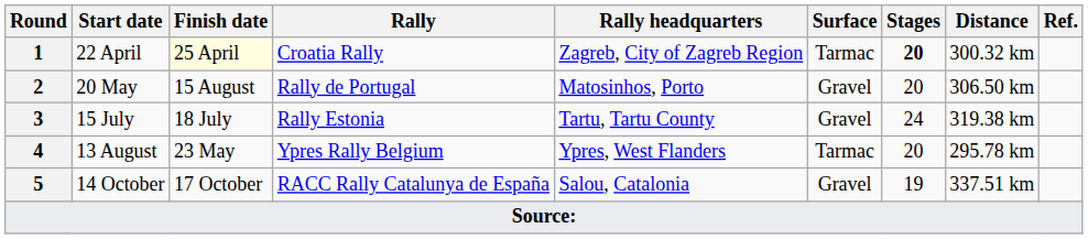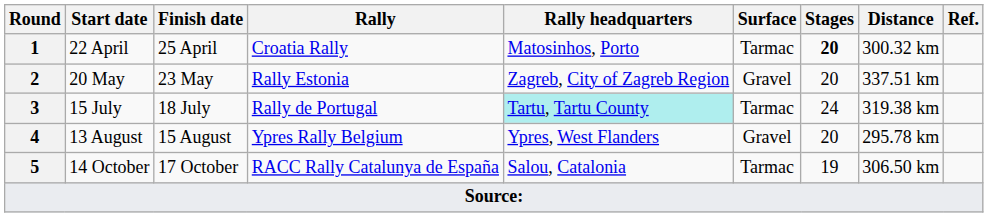 <table class="wikitable" style="font-size: 85%;">
 <tr>
 <th>Round</th>
 <th nowrap>Start date</th>
 <th nowrap>Finish date</th>
 <th>Rally</th>
 <th>Rally headquarters</th>
 <th>Surface</th>
 <th>Stages</th>
 <th>Distance</th>
 <th>Ref.</th>
 </tr>
 <tr>
 <th>1</th>
 <td>22 April</td>
-<td style="background: lightyellow;">25 April</td>
+<td>25 April</td>
 <td nowrap> <a href='#'>Croatia Rally</a></td>
-<td nowrap><a href='#'>Zagreb</a>, <a href='#'>City of Zagreb Region</a></td>
+<td><a href='#'>Matosinhos</a>, <a href='#'>Porto</a></td>
 <td align=center>Tarmac</td>
 <td align=center><strong>20</strong></td>
 <td align=center>300.32 km</td>
 <td align=center></td>
 </tr>
 <tr>
 <th>2</th>
 <td>20 May</td>
-<td>15 August</td>
-<td> <a href='#'>Rally de Portugal</a></td>
-<td><a href='#'>Matosinhos</a>, <a href='#'>Porto</a></td>
+<td>23 May</td>
+<td> <a href='#'>Rally Estonia</a></td>
+<td nowrap><a href='#'>Zagreb</a>, <a href='#'>City of Zagreb Region</a></td>
 <td align=center>Gravel</td>
 <td align=center>20</td>
-<td align=center>306.50 km</td>
+<td align=center>337.51 km</td>
 <td align=center></td>
 </tr>
 <tr>
 <th>3</th>
 <td>15 July</td>
 <td>18 July</td>
-<td> <a href='#'>Rally Estonia</a></td>
-<td><a href='#'>Tartu</a>, <a href='#'>Tartu County</a></td>
-<td align=center>Gravel</td>
+<td> <a href='#'>Rally de Portugal</a></td>
+<td style="background: paleturquoise;"><a href='#'>Tartu</a>, <a href='#'>Tartu County</a></td>
+<td align=center>Tarmac</td>
 <td align=center>24</td>
 <td align=center>319.38 km</td>
 <td align=center></td>
 </tr>
 <tr>
 <th>4</th>
 <td nowrap>13 August</td>
-<td>23 May</td>
+<td>15 August</td>
 <td> <a href='#'>Ypres Rally Belgium</a></td>
 <td><a href='#'>Ypres</a>, <a href='#'>West Flanders</a></td>
-<td align=center>Tarmac</td>
+<td align=center>Gravel</td>
 <td align=center>20</td>
 <td align=center>295.78 km</td>
 <td align=center></td>
 </tr>
 <tr>
 <th>5</th>
 <td nowrap>14 October</td>
 <td>17 October</td>
 <td nowrap> <a href='#'>RACC Rally Catalunya de España</a></td>
 <td><a href='#'>Salou</a>, <a href='#'>Catalonia</a></td>
-<td align=center>Gravel</td>
+<td align=center>Tarmac</td>
 <td align=center>19</td>
-<td align=center>337.51 km</td>
+<td align=center>306.50 km</td>
 <td align=center></td>
 </tr>
 <tr>
 <td colspan="9" style="background-color:#EAECF0;text-align:center"><strong>Source:</strong></td>
 </tr>
 </table>
